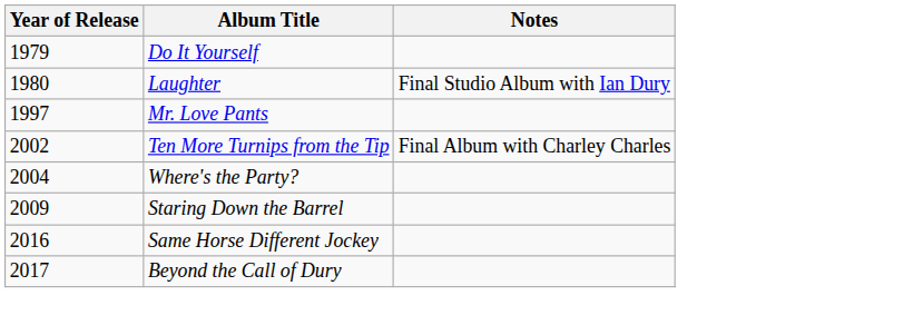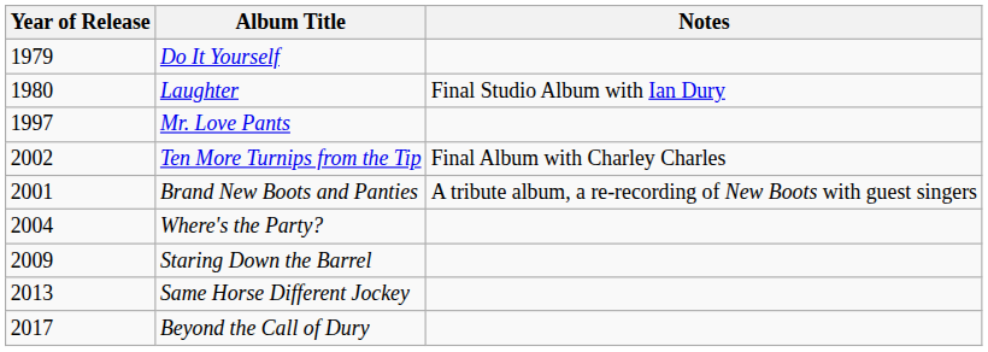 <table class="wikitable">
 <tr>
 <th>Year of Release</th>
 <th>Album Title</th>
 <th>Notes</th>
 </tr>
 <tr>
 <td>1979</td>
 <td><em><a href='#'>Do It Yourself</a></em></td>
 <td></td>
 </tr>
 <tr>
 <td>1980</td>
 <td><em><a href='#'>Laughter</a></em></td>
 <td>Final Studio Album with <a href='#'>Ian Dury</a></td>
 </tr>
 <tr>
 <td>1997</td>
 <td><em><a href='#'>Mr. Love Pants</a></em></td>
 <td></td>
 </tr>
 <tr>
 <td>2002</td>
 <td><em><a href='#'>Ten More Turnips from the Tip</a></em></td>
 <td>Final Album with Charley Charles</td>
 </tr>
 <tr>
+<td>2001</td>
+<td><em>Brand New Boots and Panties</em></td>
+<td>A tribute album, a re-recording of <em>New Boots</em> with guest singers</td>
+</tr>
+<tr>
 <td>2004</td>
 <td><em>Where's the Party?</em></td>
 <td></td>
 </tr>
 <tr>
 <td>2009</td>
 <td><em>Staring Down the Barrel</em></td>
 <td></td>
 </tr>
 <tr>
-<td>2016</td>
+<td>2013</td>
 <td><em>Same Horse Different Jockey</em></td>
 <td></td>
 </tr>
 <tr>
 <td>2017</td>
 <td><em>Beyond the Call of Dury</em></td>
 <td></td>
 </tr>
 </table>
